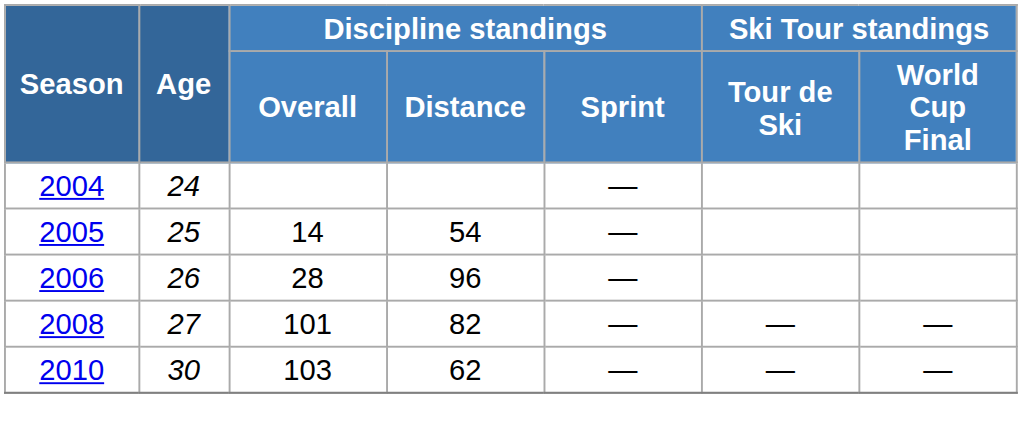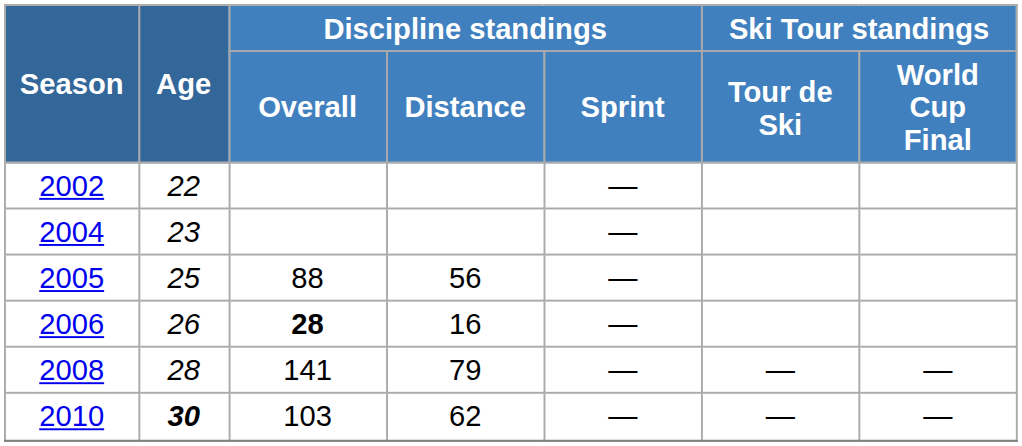 <table class="wikitable" style="font-size:95%; text-align:center; border:grey solid 1px; border-collapse:collapse; background:#ffffff;">
 <tr>
 <th style="background-color:#369; color:white; width:60px;" rowspan="2"> Season </th>
 <th style="background-color:#369; color:white; width:40px;" rowspan="2"> Age </th>
 <th style="background-color:#4180be; color:white;" colspan="3">Discipline standings</th>
 <th style="background-color:#4180be; color:white;" colspan="2">Ski Tour standings</th>
 </tr>
 <tr>
 <th style="background-color:#4180be; color:white; width:75px;">Overall</th>
 <th style="background-color:#4180be; color:white; width:75px;">Distance</th>
 <th style="background-color:#4180be; color:white; width:75px;">Sprint</th>
 <th style="background-color:#4180be; color:white; width:75px;">Tour de<br>Ski</th>
 <th style="background-color:#4180be; color:white; width:75px;">World Cup<br>Final</th>
 </tr>
 <tr>
+<td><a href='#'>2002</a></td>
+<td><em>22</em></td>
+<td></td>
+<td></td>
+<td>—</td>
+<td></td>
+<td></td>
+</tr>
+<tr>
 <td><a href='#'>2004</a></td>
-<td><em>24</em></td>
+<td><em>23</em></td>
 <td></td>
 <td></td>
 <td>—</td>
 <td></td>
 <td></td>
 </tr>
 <tr>
 <td><a href='#'>2005</a></td>
 <td><em>25</em></td>
-<td>14</td>
-<td>54</td>
+<td>88</td>
+<td>56</td>
 <td>—</td>
 <td></td>
 <td></td>
 </tr>
 <tr>
 <td><a href='#'>2006</a></td>
 <td><em>26</em></td>
-<td>28</td>
-<td>96</td>
+<td><strong>28</strong></td>
+<td>16</td>
 <td>—</td>
 <td></td>
 <td></td>
 </tr>
 <tr>
 <td><a href='#'>2008</a></td>
-<td><em>27</em></td>
-<td>101</td>
-<td>82</td>
+<td><em>28</em></td>
+<td>141</td>
+<td>79</td>
 <td>—</td>
 <td>—</td>
 <td>—</td>
 </tr>
 <tr>
 <td><a href='#'>2010</a></td>
-<td><em>30</em></td>
+<td><strong><em>30</em></strong></td>
 <td>103</td>
 <td>62</td>
 <td>—</td>
 <td>—</td>
 <td>—</td>
 </tr>
 <tr>
 </tr>
 </table>
